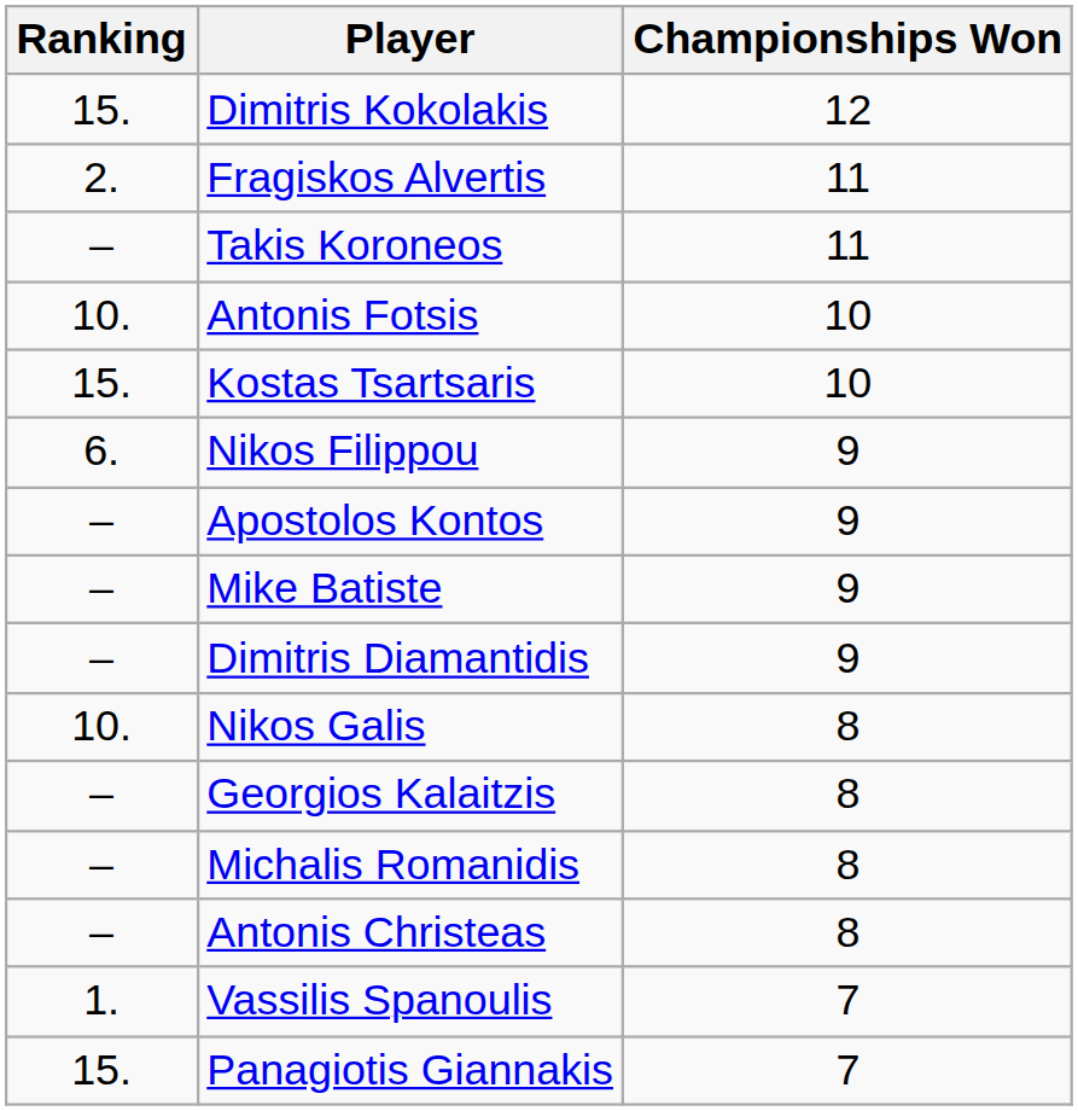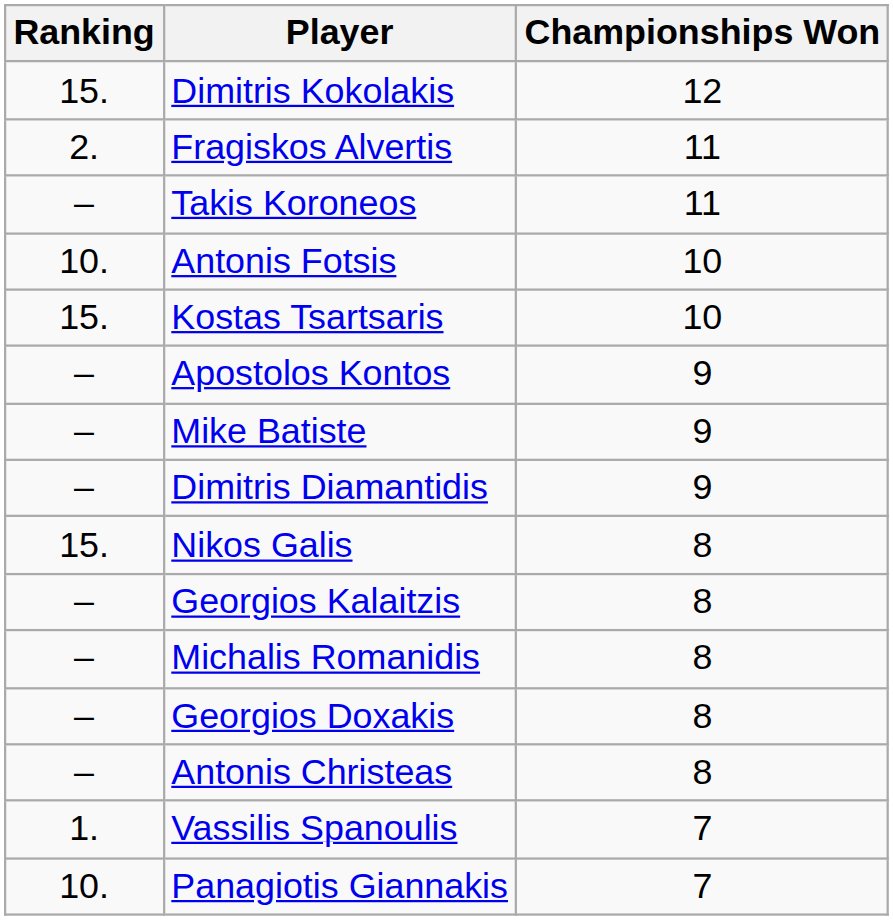 <table class="wikitable sortable">
 <tr class="hintergrundfarbe5">
 <th>Ranking</th>
 <th>Player</th>
 <th>Championships Won</th>
 </tr>
 <tr>
 <td style="text-align:center;">15.</td>
 <td> <a href='#'>Dimitris Kokolakis</a></td>
 <td style="text-align:center;">12</td>
 </tr>
 <tr>
 <td style="text-align:center;">2.</td>
 <td> <a href='#'>Fragiskos Alvertis</a></td>
 <td style="text-align:center;">11</td>
 </tr>
 <tr>
 <td style="text-align:center;">–</td>
 <td> <a href='#'>Takis Koroneos</a></td>
 <td style="text-align:center;">11</td>
 </tr>
 <tr>
 <td style="text-align:center;">10.</td>
 <td> <a href='#'>Antonis Fotsis</a></td>
 <td style="text-align:center;">10</td>
 </tr>
 <tr>
 <td style="text-align:center;">15.</td>
 <td> <a href='#'>Kostas Tsartsaris</a></td>
 <td style="text-align:center;">10</td>
 </tr>
 <tr>
-<td style="text-align:center;">6.</td>
-<td> <a href='#'>Nikos Filippou</a></td>
-<td style="text-align:center;">9</td>
-</tr>
-<tr>
 <td style="text-align:center;">–</td>
 <td> <a href='#'>Apostolos Kontos</a></td>
 <td style="text-align:center;">9</td>
 </tr>
 <tr>
 <td style="text-align:center;">–</td>
 <td> <a href='#'>Mike Batiste</a></td>
 <td style="text-align:center;">9</td>
 </tr>
 <tr>
 <td style="text-align:center;">–</td>
 <td> <a href='#'>Dimitris Diamantidis</a></td>
 <td style="text-align:center;">9</td>
 </tr>
 <tr>
-<td style="text-align:center;">10.</td>
+<td style="text-align:center;">15.</td>
 <td> <a href='#'>Nikos Galis</a></td>
 <td style="text-align:center;">8</td>
 </tr>
 <tr>
 <td style="text-align:center;">–</td>
 <td> <a href='#'>Georgios Kalaitzis</a></td>
 <td style="text-align:center;">8</td>
 </tr>
 <tr>
 <td style="text-align:center;">–</td>
 <td> <a href='#'>Michalis Romanidis</a></td>
 <td style="text-align:center;">8</td>
 </tr>
 <tr>
 <td style="text-align:center;">–</td>
+<td> <a href='#'>Georgios Doxakis</a></td>
+<td style="text-align:center;">8</td>
+</tr>
+<tr>
+<td style="text-align:center;">–</td>
 <td> <a href='#'>Antonis Christeas</a></td>
 <td style="text-align:center;">8</td>
 </tr>
 <tr>
 <td style="text-align:center;">1.</td>
 <td> <a href='#'>Vassilis Spanoulis</a></td>
 <td style="text-align:center;">7</td>
 </tr>
 <tr>
-<td style="text-align:center;">15.</td>
+<td style="text-align:center;">10.</td>
 <td> <a href='#'>Panagiotis Giannakis</a></td>
 <td style="text-align:center;">7</td>
 </tr>
 </table>
